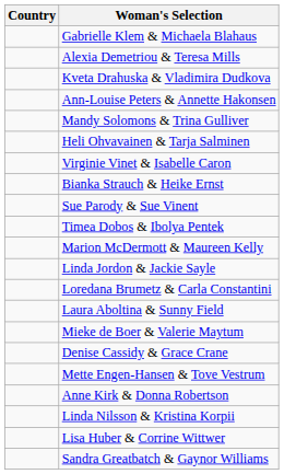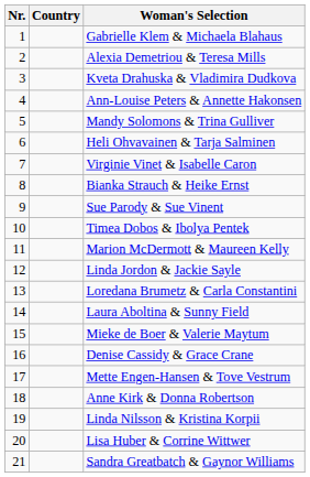 <table class="wikitable">
 <tr>
+<th>Nr.</th>
 <th>Country</th>
 <th>Woman's Selection</th>
 </tr>
 <tr>
+<td align=right>1</td>
 <td></td>
 <td><a href='#'>Gabrielle Klem</a> & <a href='#'>Michaela Blahaus</a></td>
 </tr>
 <tr>
+<td align=right>2</td>
 <td></td>
 <td><a href='#'>Alexia Demetriou</a> & <a href='#'>Teresa Mills</a></td>
 </tr>
 <tr>
+<td align=right>3</td>
 <td></td>
 <td><a href='#'>Kveta Drahuska</a> & <a href='#'>Vladimira Dudkova</a></td>
 </tr>
 <tr>
+<td align=right>4</td>
 <td></td>
 <td><a href='#'>Ann-Louise Peters</a> & <a href='#'>Annette Hakonsen</a></td>
 </tr>
 <tr>
+<td align=right>5</td>
 <td></td>
 <td><a href='#'>Mandy Solomons</a> & <a href='#'>Trina Gulliver</a></td>
 </tr>
 <tr>
+<td align=right>6</td>
 <td></td>
 <td><a href='#'>Heli Ohvavainen</a> & <a href='#'>Tarja Salminen</a></td>
 </tr>
 <tr>
+<td align=right>7</td>
 <td></td>
 <td><a href='#'>Virginie Vinet</a> & <a href='#'>Isabelle Caron</a></td>
 </tr>
 <tr>
+<td align=right>8</td>
 <td></td>
 <td><a href='#'>Bianka Strauch</a> & <a href='#'>Heike Ernst</a></td>
 </tr>
 <tr>
+<td align=right>9</td>
 <td></td>
 <td><a href='#'>Sue Parody</a> & <a href='#'>Sue Vinent</a></td>
 </tr>
 <tr>
+<td align=right>10</td>
 <td></td>
 <td><a href='#'>Timea Dobos</a> & <a href='#'>Ibolya Pentek</a></td>
 </tr>
 <tr>
+<td align=right>11</td>
 <td></td>
 <td><a href='#'>Marion McDermott</a> & <a href='#'>Maureen Kelly</a></td>
 </tr>
 <tr>
+<td align=right>12</td>
 <td></td>
 <td><a href='#'>Linda Jordon</a> & <a href='#'>Jackie Sayle</a></td>
 </tr>
 <tr>
+<td align=right>13</td>
 <td></td>
 <td><a href='#'>Loredana Brumetz</a> & <a href='#'>Carla Constantini</a></td>
 </tr>
 <tr>
+<td align=right>14</td>
 <td></td>
 <td><a href='#'>Laura Aboltina</a> & <a href='#'>Sunny Field</a></td>
 </tr>
 <tr>
+<td align=right>15</td>
 <td></td>
 <td><a href='#'>Mieke de Boer</a> & <a href='#'>Valerie Maytum</a></td>
 </tr>
 <tr>
+<td align=right>16</td>
 <td></td>
 <td><a href='#'>Denise Cassidy</a> & <a href='#'>Grace Crane</a></td>
 </tr>
 <tr>
+<td align=right>17</td>
 <td></td>
 <td><a href='#'>Mette Engen-Hansen</a> & <a href='#'>Tove Vestrum</a></td>
 </tr>
 <tr>
+<td align=right>18</td>
 <td></td>
 <td><a href='#'>Anne Kirk</a> & <a href='#'>Donna Robertson</a></td>
 </tr>
 <tr>
+<td align=right>19</td>
 <td></td>
 <td><a href='#'>Linda Nilsson</a> & <a href='#'>Kristina Korpii</a></td>
 </tr>
 <tr>
+<td align=right>20</td>
 <td></td>
 <td><a href='#'>Lisa Huber</a> & <a href='#'>Corrine Wittwer</a></td>
 </tr>
 <tr>
+<td align=right>21</td>
 <td></td>
 <td><a href='#'>Sandra Greatbatch</a> & <a href='#'>Gaynor Williams</a></td>
 </tr>
 </table>
